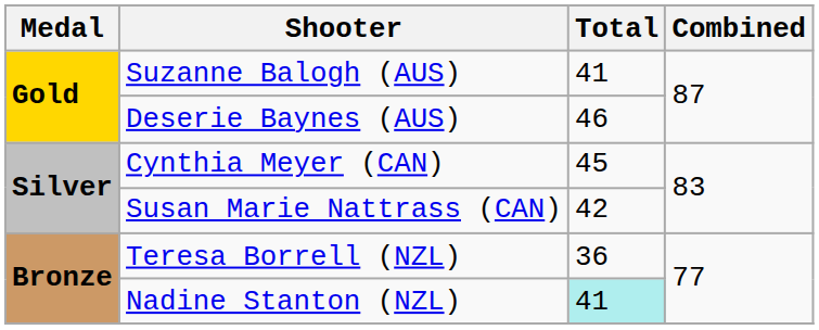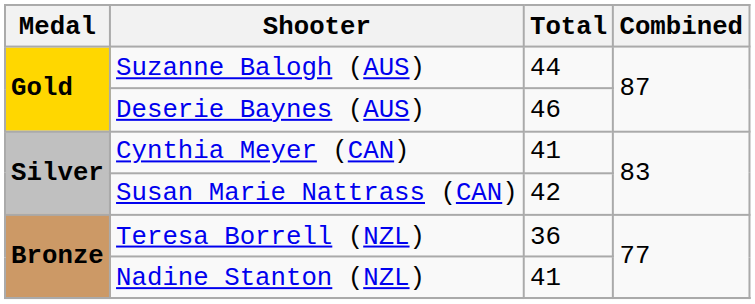 <table class="wikitable">
 <tr>
 <th>Medal</th>
 <th>Shooter</th>
 <th>Total</th>
 <th>Combined</th>
 </tr>
 <tr>
 <td rowspan="2" bgcolor="gold"><strong>Gold</strong></td>
 <td> <a href='#'>Suzanne Balogh</a> (<a href='#'>AUS</a>)</td>
-<td>41</td>
+<td>44</td>
 <td rowspan="2">87</td>
 </tr>
 <tr>
 <td> <a href='#'>Deserie Baynes</a> (<a href='#'>AUS</a>)</td>
 <td>46</td>
 </tr>
 <tr>
 <td rowspan="2" bgcolor="silver"><strong>Silver</strong></td>
 <td> <a href='#'>Cynthia Meyer</a> (<a href='#'>CAN</a>)</td>
-<td>45</td>
+<td>41</td>
 <td rowspan="2">83</td>
 </tr>
 <tr>
 <td> <a href='#'>Susan Marie Nattrass</a> (<a href='#'>CAN</a>)</td>
 <td>42</td>
 </tr>
 <tr>
 <td rowspan="2" bgcolor="cc9966"><strong>Bronze</strong></td>
 <td> <a href='#'>Teresa Borrell</a> (<a href='#'>NZL</a>)</td>
 <td>36</td>
 <td rowspan="2">77</td>
 </tr>
 <tr>
 <td> <a href='#'>Nadine Stanton</a> (<a href='#'>NZL</a>)</td>
-<td style="background: paleturquoise;">41</td>
+<td>41</td>
 </tr>
 <tr>
 </tr>
 </table>
